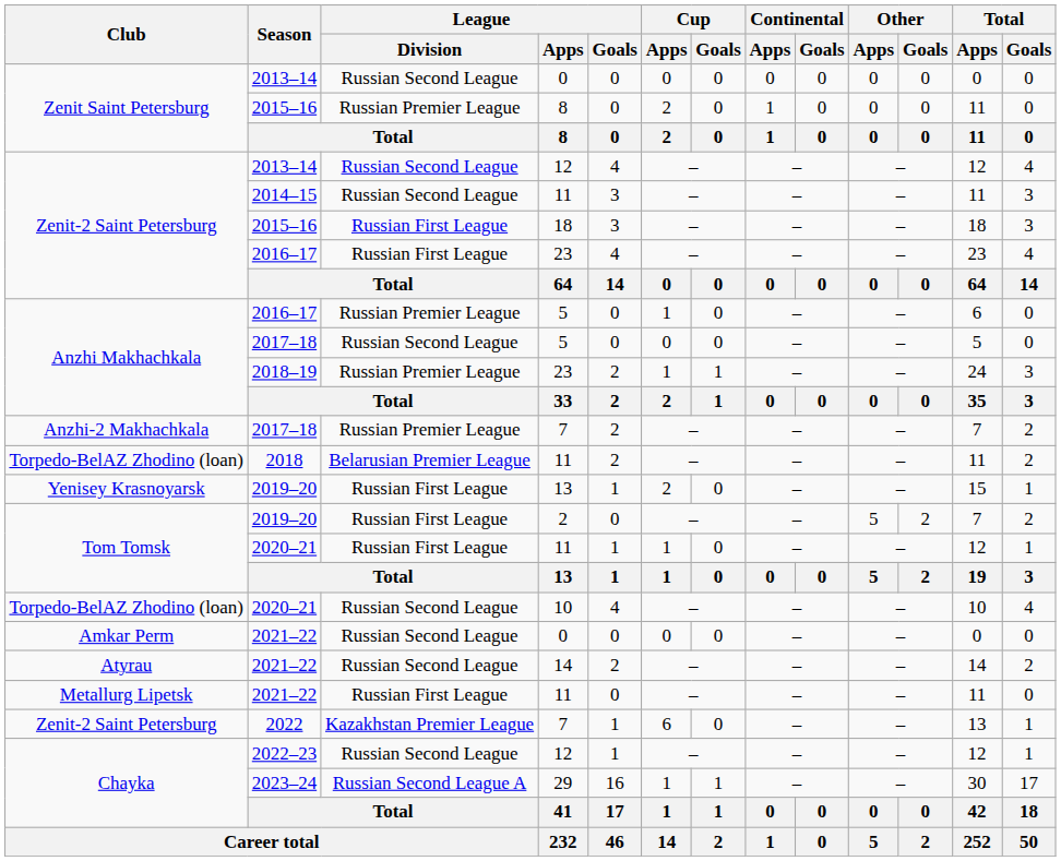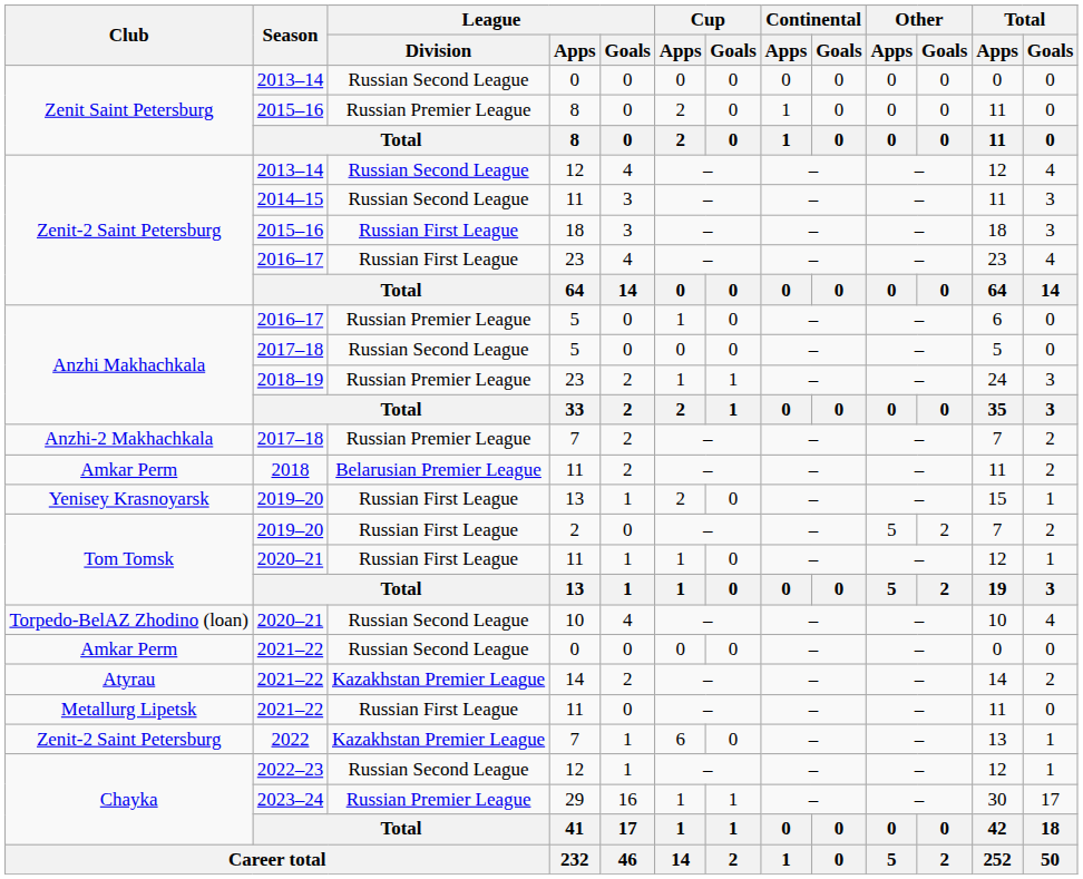 <table class="wikitable" style="text-align: center;">
 <tr>
 <th rowspan=2>Club</th>
 <th rowspan=2>Season</th>
 <th colspan=3>League</th>
 <th colspan=2>Cup</th>
 <th colspan=2>Continental</th>
 <th colspan=2>Other</th>
 <th colspan=2>Total</th>
 </tr>
 <tr>
 <th>Division</th>
 <th>Apps</th>
 <th>Goals</th>
 <th>Apps</th>
 <th>Goals</th>
 <th>Apps</th>
 <th>Goals</th>
 <th>Apps</th>
 <th>Goals</th>
 <th>Apps</th>
 <th>Goals</th>
 </tr>
 <tr>
 <td rowspan="3"><a href='#'>Zenit Saint Petersburg</a></td>
 <td><a href='#'>2013–14</a></td>
 <td>Russian Second League</td>
 <td>0</td>
 <td>0</td>
 <td>0</td>
 <td>0</td>
 <td>0</td>
 <td>0</td>
 <td>0</td>
 <td>0</td>
 <td>0</td>
 <td>0</td>
 </tr>
 <tr>
 <td><a href='#'>2015–16</a></td>
 <td>Russian Premier League</td>
 <td>8</td>
 <td>0</td>
 <td>2</td>
 <td>0</td>
 <td>1</td>
 <td>0</td>
 <td>0</td>
 <td>0</td>
 <td>11</td>
 <td>0</td>
 </tr>
 <tr>
 <th colspan=2>Total</th>
 <th>8</th>
 <th>0</th>
 <th>2</th>
 <th>0</th>
 <th>1</th>
 <th>0</th>
 <th>0</th>
 <th>0</th>
 <th>11</th>
 <th>0</th>
 </tr>
 <tr>
 <td rowspan="5"><a href='#'>Zenit-2 Saint Petersburg</a></td>
 <td><a href='#'>2013–14</a></td>
 <td><a href='#'>Russian Second League</a></td>
 <td>12</td>
 <td>4</td>
 <td colspan=2>–</td>
 <td colspan=2>–</td>
 <td colspan=2>–</td>
 <td>12</td>
 <td>4</td>
 </tr>
 <tr>
 <td><a href='#'>2014–15</a></td>
 <td>Russian Second League</td>
 <td>11</td>
 <td>3</td>
 <td colspan=2>–</td>
 <td colspan=2>–</td>
 <td colspan=2>–</td>
 <td>11</td>
 <td>3</td>
 </tr>
 <tr>
 <td><a href='#'>2015–16</a></td>
 <td><a href='#'>Russian First League</a></td>
 <td>18</td>
 <td>3</td>
 <td colspan=2>–</td>
 <td colspan=2>–</td>
 <td colspan=2>–</td>
 <td>18</td>
 <td>3</td>
 </tr>
 <tr>
 <td><a href='#'>2016–17</a></td>
 <td>Russian First League</td>
 <td>23</td>
 <td>4</td>
 <td colspan=2>–</td>
 <td colspan=2>–</td>
 <td colspan=2>–</td>
 <td>23</td>
 <td>4</td>
 </tr>
 <tr>
 <th colspan=2>Total</th>
 <th>64</th>
 <th>14</th>
 <th>0</th>
 <th>0</th>
 <th>0</th>
 <th>0</th>
 <th>0</th>
 <th>0</th>
 <th>64</th>
 <th>14</th>
 </tr>
 <tr>
 <td rowspan="4"><a href='#'>Anzhi Makhachkala</a></td>
 <td><a href='#'>2016–17</a></td>
 <td>Russian Premier League</td>
 <td>5</td>
 <td>0</td>
 <td>1</td>
 <td>0</td>
 <td colspan=2>–</td>
 <td colspan=2>–</td>
 <td>6</td>
 <td>0</td>
 </tr>
 <tr>
 <td><a href='#'>2017–18</a></td>
 <td>Russian Second League</td>
 <td>5</td>
 <td>0</td>
 <td>0</td>
 <td>0</td>
 <td colspan=2>–</td>
 <td colspan=2>–</td>
 <td>5</td>
 <td>0</td>
 </tr>
 <tr>
 <td><a href='#'>2018–19</a></td>
 <td>Russian Premier League</td>
 <td>23</td>
 <td>2</td>
 <td>1</td>
 <td>1</td>
 <td colspan=2>–</td>
 <td colspan=2>–</td>
 <td>24</td>
 <td>3</td>
 </tr>
 <tr>
 <th colspan=2>Total</th>
 <th>33</th>
 <th>2</th>
 <th>2</th>
 <th>1</th>
 <th>0</th>
 <th>0</th>
 <th>0</th>
 <th>0</th>
 <th>35</th>
 <th>3</th>
 </tr>
 <tr>
 <td><a href='#'>Anzhi-2 Makhachkala</a></td>
 <td><a href='#'>2017–18</a></td>
 <td>Russian Premier League</td>
 <td>7</td>
 <td>2</td>
 <td colspan=2>–</td>
 <td colspan=2>–</td>
 <td colspan=2>–</td>
 <td>7</td>
 <td>2</td>
 </tr>
 <tr>
-<td><a href='#'>Torpedo-BelAZ Zhodino</a> (loan)</td>
+<td><a href='#'>Amkar Perm</a></td>
 <td><a href='#'>2018</a></td>
 <td><a href='#'>Belarusian Premier League</a></td>
 <td>11</td>
 <td>2</td>
 <td colspan=2>–</td>
 <td colspan=2>–</td>
 <td colspan=2>–</td>
 <td>11</td>
 <td>2</td>
 </tr>
 <tr>
 <td><a href='#'>Yenisey Krasnoyarsk</a></td>
 <td><a href='#'>2019–20</a></td>
 <td>Russian First League</td>
 <td>13</td>
 <td>1</td>
 <td>2</td>
 <td>0</td>
 <td colspan=2>–</td>
 <td colspan=2>–</td>
 <td>15</td>
 <td>1</td>
 </tr>
 <tr>
 <td rowspan="3"><a href='#'>Tom Tomsk</a></td>
 <td><a href='#'>2019–20</a></td>
 <td>Russian First League</td>
 <td>2</td>
 <td>0</td>
 <td colspan=2>–</td>
 <td colspan=2>–</td>
 <td>5</td>
 <td>2</td>
 <td>7</td>
 <td>2</td>
 </tr>
 <tr>
 <td><a href='#'>2020–21</a></td>
 <td>Russian First League</td>
 <td>11</td>
 <td>1</td>
 <td>1</td>
 <td>0</td>
 <td colspan=2>–</td>
 <td colspan=2>–</td>
 <td>12</td>
 <td>1</td>
 </tr>
 <tr>
 <th colspan=2>Total</th>
 <th>13</th>
 <th>1</th>
 <th>1</th>
 <th>0</th>
 <th>0</th>
 <th>0</th>
 <th>5</th>
 <th>2</th>
 <th>19</th>
 <th>3</th>
 </tr>
 <tr>
 <td><a href='#'>Torpedo-BelAZ Zhodino</a> (loan)</td>
 <td><a href='#'>2020–21</a></td>
 <td>Russian Second League</td>
 <td>10</td>
 <td>4</td>
 <td colspan=2>–</td>
 <td colspan=2>–</td>
 <td colspan=2>–</td>
 <td>10</td>
 <td>4</td>
 </tr>
 <tr>
 <td><a href='#'>Amkar Perm</a></td>
 <td><a href='#'>2021–22</a></td>
 <td>Russian Second League</td>
 <td>0</td>
 <td>0</td>
 <td>0</td>
 <td>0</td>
 <td colspan=2>–</td>
 <td colspan=2>–</td>
 <td>0</td>
 <td>0</td>
 </tr>
 <tr>
 <td><a href='#'>Atyrau</a></td>
 <td><a href='#'>2021–22</a></td>
-<td>Russian Second League</td>
+<td><a href='#'>Kazakhstan Premier League</a></td>
 <td>14</td>
 <td>2</td>
 <td colspan=2>–</td>
 <td colspan=2>–</td>
 <td colspan=2>–</td>
 <td>14</td>
 <td>2</td>
 </tr>
 <tr>
 <td><a href='#'>Metallurg Lipetsk</a></td>
 <td><a href='#'>2021–22</a></td>
 <td>Russian First League</td>
 <td>11</td>
 <td>0</td>
 <td colspan=2>–</td>
 <td colspan=2>–</td>
 <td colspan=2>–</td>
 <td>11</td>
 <td>0</td>
 </tr>
 <tr>
 <td><a href='#'>Zenit-2 Saint Petersburg</a></td>
 <td><a href='#'>2022</a></td>
 <td><a href='#'>Kazakhstan Premier League</a></td>
 <td>7</td>
 <td>1</td>
 <td>6</td>
 <td>0</td>
 <td colspan=2>–</td>
 <td colspan=2>–</td>
 <td>13</td>
 <td>1</td>
 </tr>
 <tr>
 <td rowspan="3"><a href='#'>Chayka</a></td>
 <td><a href='#'>2022–23</a></td>
 <td>Russian Second League</td>
 <td>12</td>
 <td>1</td>
 <td colspan=2>–</td>
 <td colspan=2>–</td>
 <td colspan=2>–</td>
 <td>12</td>
 <td>1</td>
 </tr>
 <tr>
 <td><a href='#'>2023–24</a></td>
-<td><a href='#'>Russian Second League A</a></td>
+<td><a href='#'>Russian Premier League</a></td>
 <td>29</td>
 <td>16</td>
 <td>1</td>
 <td>1</td>
 <td colspan=2>–</td>
 <td colspan=2>–</td>
 <td>30</td>
 <td>17</td>
 </tr>
 <tr>
 <th colspan=2>Total</th>
 <th>41</th>
 <th>17</th>
 <th>1</th>
 <th>1</th>
 <th>0</th>
 <th>0</th>
 <th>0</th>
 <th>0</th>
 <th>42</th>
 <th>18</th>
 </tr>
 <tr>
 <th colspan=3>Career total</th>
 <th>232</th>
 <th>46</th>
 <th>14</th>
 <th>2</th>
 <th>1</th>
 <th>0</th>
 <th>5</th>
 <th>2</th>
 <th>252</th>
 <th>50</th>
 </tr>
 </table>
